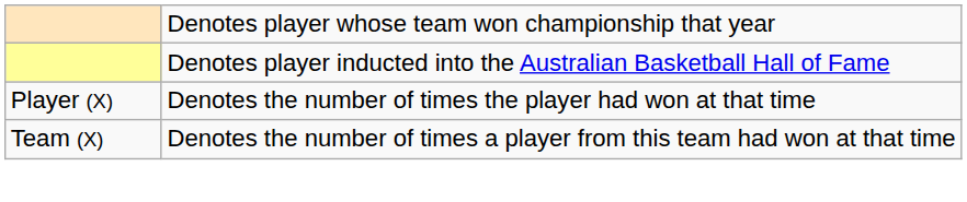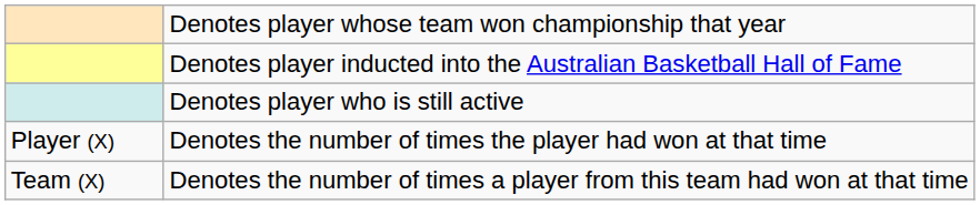 <table class="wikitable floatright">
 <tr>
 <td style="background-color:#FFE6BD; border:1px solid #aaaaaa; width:6em"></td>
 <td>Denotes player whose team won championship that year</td>
 </tr>
 <tr>
 <td style="background-color:#FFFF99; border:1px solid #aaaaaa; width:6em"></td>
 <td>Denotes player inducted into the <a href='#'>Australian Basketball Hall of Fame</a></td>
 </tr>
 <tr>
+<td style="background-color:#CFECEC; border:1px solid #aaaaaa; width:6em"></td>
+<td>Denotes player who is still active</td>
+</tr>
+<tr>
 <td>Player <small>(X)</small></td>
 <td>Denotes the number of times the player had won at that time</td>
 </tr>
 <tr>
 <td>Team <small>(X)</small></td>
 <td>Denotes the number of times a player from this team had won at that time</td>
 </tr>
 </table>
